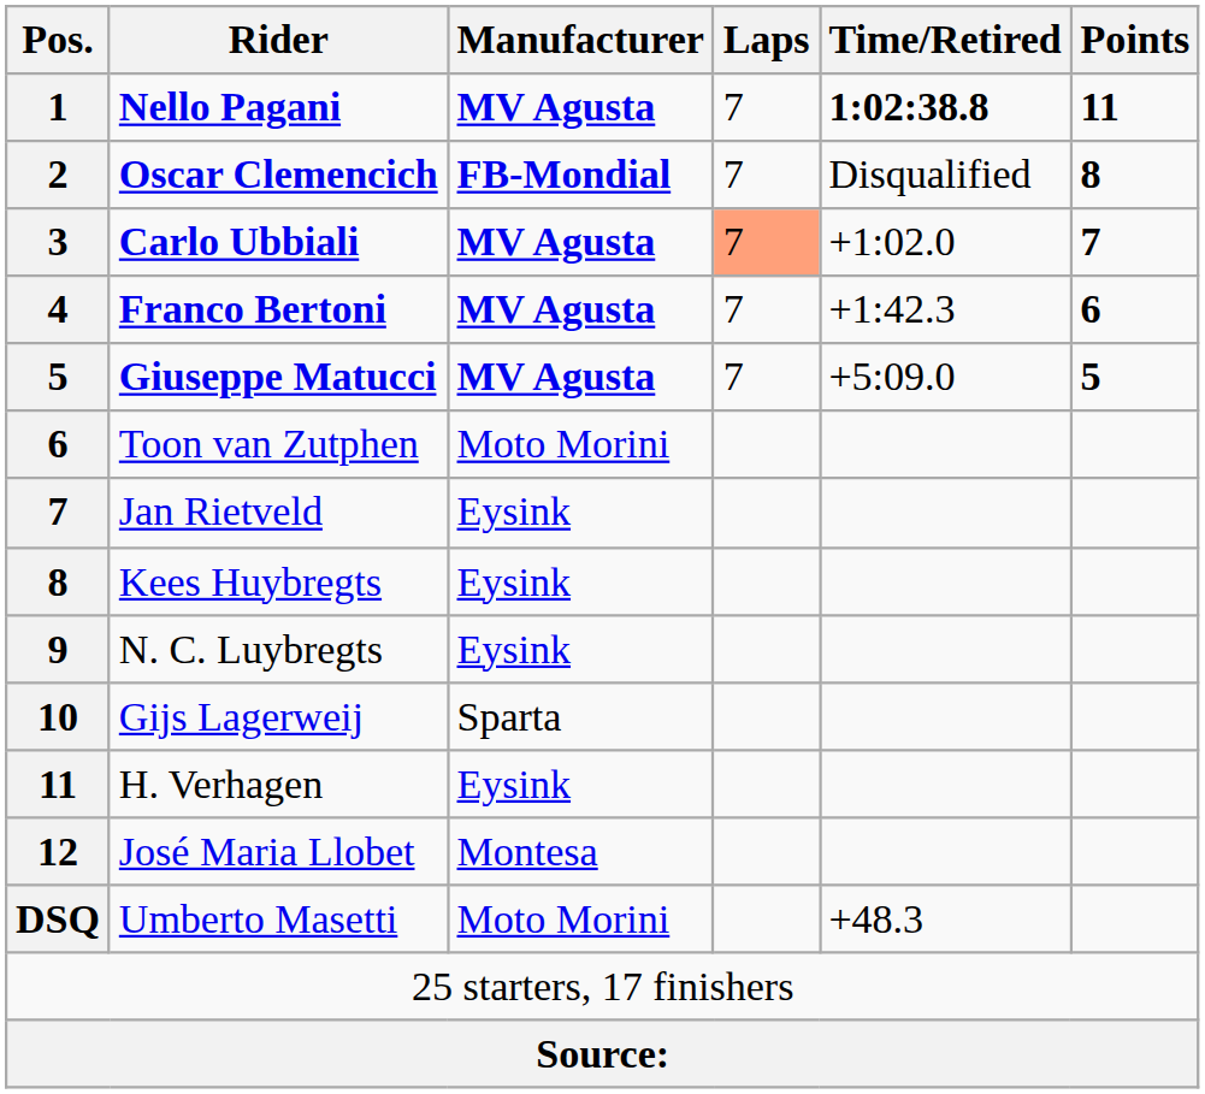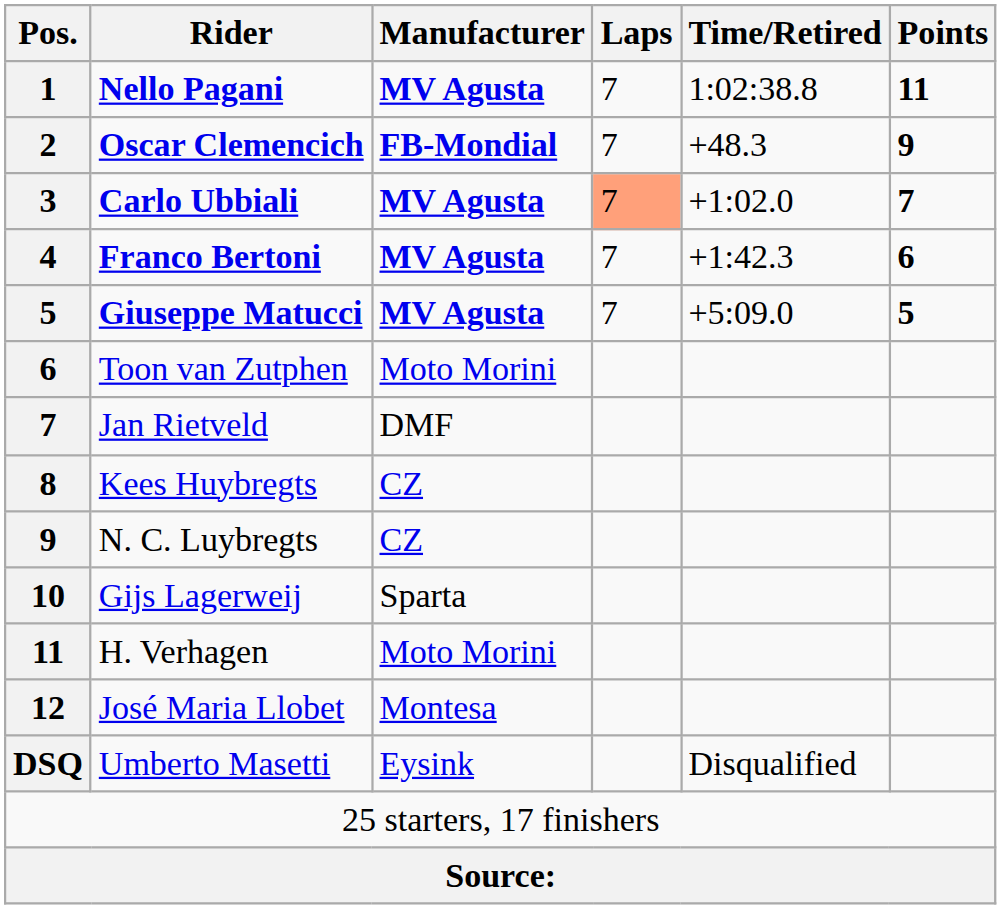 <table class="wikitable" style="font-size: 95%;">
 <tr>
 <th>Pos.</th>
 <th>Rider</th>
 <th>Manufacturer</th>
 <th>Laps</th>
 <th>Time/Retired</th>
 <th>Points</th>
 </tr>
 <tr>
 <th>1</th>
 <td> <strong><a href='#'>Nello Pagani</a></strong></td>
 <td><strong><a href='#'>MV Agusta</a></strong></td>
 <td>7</td>
-<td><strong>1:02:38.8</strong></td>
+<td>1:02:38.8</td>
 <td><strong>11</strong></td>
 </tr>
 <tr>
 <th>2</th>
 <td> <strong><a href='#'>Oscar Clemencich</a></strong></td>
 <td><strong><a href='#'>FB-Mondial</a></strong></td>
 <td>7</td>
-<td>Disqualified</td>
-<td><strong>8</strong></td>
+<td>+48.3</td>
+<td><strong>9</strong></td>
 </tr>
 <tr>
 <th>3</th>
 <td> <strong><a href='#'>Carlo Ubbiali</a></strong></td>
 <td><strong><a href='#'>MV Agusta</a></strong></td>
 <td style="background: lightsalmon;">7</td>
 <td>+1:02.0</td>
 <td><strong>7</strong></td>
 </tr>
 <tr>
 <th>4</th>
 <td> <strong><a href='#'>Franco Bertoni</a></strong></td>
 <td><strong><a href='#'>MV Agusta</a></strong></td>
 <td>7</td>
 <td>+1:42.3</td>
 <td><strong>6</strong></td>
 </tr>
 <tr>
 <th>5</th>
 <td> <strong><a href='#'>Giuseppe Matucci</a></strong></td>
 <td><strong><a href='#'>MV Agusta</a></strong></td>
 <td>7</td>
 <td>+5:09.0</td>
 <td><strong>5</strong></td>
 </tr>
 <tr>
 <th>6</th>
 <td> <a href='#'>Toon van Zutphen</a></td>
 <td><a href='#'>Moto Morini</a></td>
 <td></td>
 <td></td>
 <td></td>
 </tr>
 <tr>
 <th>7</th>
 <td> <a href='#'>Jan Rietveld</a></td>
-<td><a href='#'>Eysink</a></td>
+<td>DMF</td>
 <td></td>
 <td></td>
 <td></td>
 </tr>
 <tr>
 <th>8</th>
 <td> <a href='#'>Kees Huybregts</a></td>
-<td><a href='#'>Eysink</a></td>
+<td><a href='#'>CZ</a></td>
 <td></td>
 <td></td>
 <td></td>
 </tr>
 <tr>
 <th>9</th>
 <td> N. C. Luybregts</td>
-<td><a href='#'>Eysink</a></td>
+<td><a href='#'>CZ</a></td>
 <td></td>
 <td></td>
 <td></td>
 </tr>
 <tr>
 <th>10</th>
 <td> <a href='#'>Gijs Lagerweij</a></td>
 <td>Sparta</td>
 <td></td>
 <td></td>
 <td></td>
 </tr>
 <tr>
 <th>11</th>
 <td> H. Verhagen</td>
-<td><a href='#'>Eysink</a></td>
+<td><a href='#'>Moto Morini</a></td>
 <td></td>
 <td></td>
 <td></td>
 </tr>
 <tr>
 <th>12</th>
 <td> <a href='#'>José Maria Llobet</a></td>
 <td><a href='#'>Montesa</a></td>
 <td></td>
 <td></td>
 <td></td>
 </tr>
 <tr>
 <th>DSQ</th>
 <td> <a href='#'>Umberto Masetti</a></td>
-<td><a href='#'>Moto Morini</a></td>
+<td><a href='#'>Eysink</a></td>
 <td></td>
-<td>+48.3</td>
+<td>Disqualified</td>
 <td></td>
 </tr>
 <tr>
 <td colspan=6 align=center>25 starters, 17 finishers</td>
 </tr>
 <tr>
 <th colspan=6><strong>Source</strong>:</th>
 </tr>
 </table>
